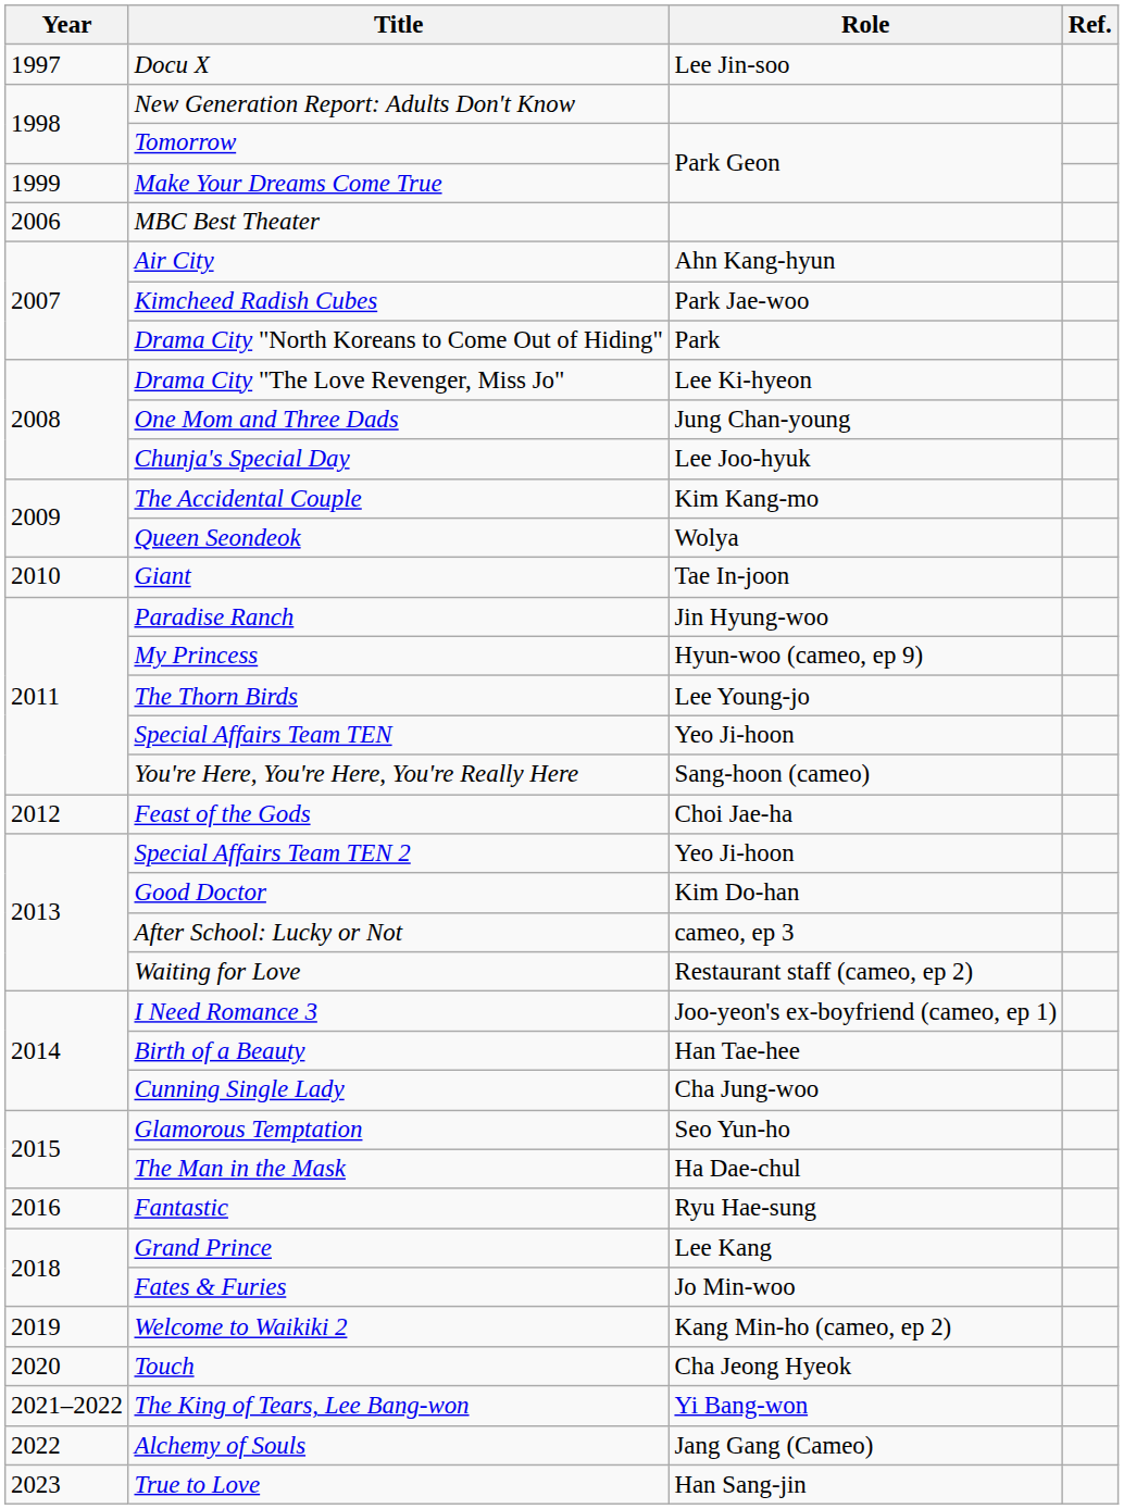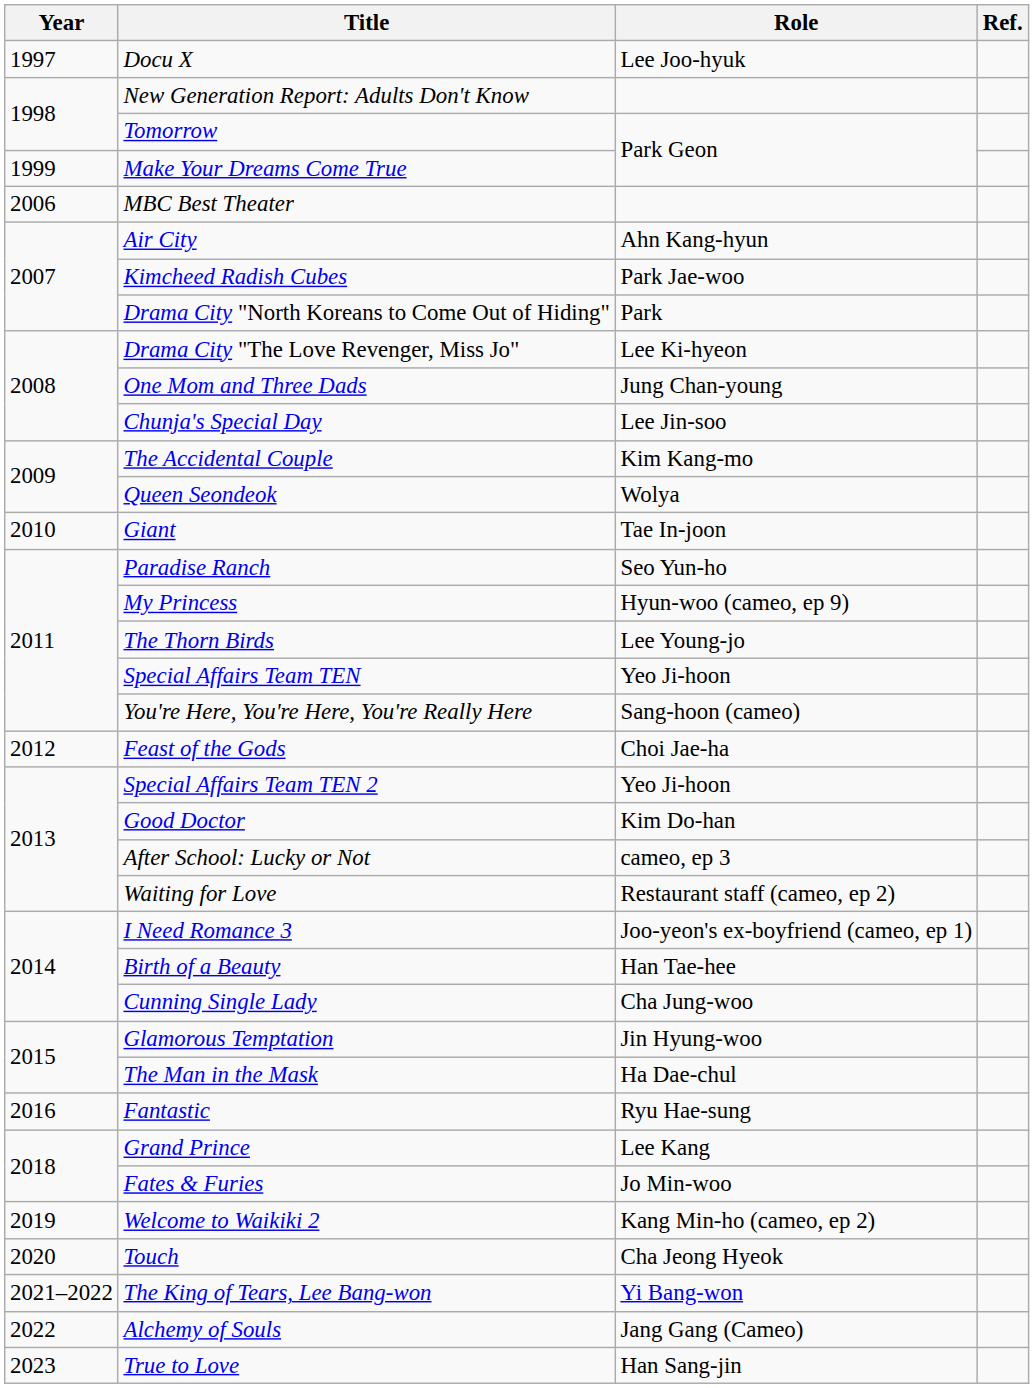 <table class="wikitable">
 <tr>
 <th>Year</th>
 <th>Title</th>
 <th>Role</th>
 <th>Ref.</th>
 </tr>
 <tr>
 <td>1997</td>
 <td><em>Docu X</em></td>
-<td>Lee Jin-soo</td>
+<td>Lee Joo-hyuk</td>
 <td></td>
 </tr>
 <tr>
 <td rowspan=2>1998</td>
 <td><em>New Generation Report: Adults Don't Know</em></td>
 <td></td>
 <td></td>
 </tr>
 <tr>
 <td><em><a href='#'>Tomorrow</a></em></td>
 <td rowspan=2>Park Geon</td>
 <td></td>
 </tr>
 <tr>
 <td>1999</td>
 <td><em><a href='#'>Make Your Dreams Come True</a></em></td>
 <td></td>
 </tr>
 <tr>
 <td>2006</td>
 <td><em>MBC Best Theater</em></td>
 <td></td>
 <td></td>
 </tr>
 <tr>
 <td rowspan=3>2007</td>
 <td><em><a href='#'>Air City</a></em></td>
 <td>Ahn Kang-hyun</td>
 <td></td>
 </tr>
 <tr>
 <td><em><a href='#'>Kimcheed Radish Cubes</a></em></td>
 <td>Park Jae-woo</td>
 <td></td>
 </tr>
 <tr>
 <td><em><a href='#'>Drama City</a></em> "North Koreans to Come Out of Hiding"</td>
 <td>Park</td>
 <td></td>
 </tr>
 <tr>
 <td rowspan=3>2008</td>
 <td><em><a href='#'>Drama City</a></em> "The Love Revenger, Miss Jo"</td>
 <td>Lee Ki-hyeon</td>
 <td></td>
 </tr>
 <tr>
 <td><em><a href='#'>One Mom and Three Dads</a></em></td>
 <td>Jung Chan-young</td>
 <td></td>
 </tr>
 <tr>
 <td><em><a href='#'>Chunja's Special Day</a></em></td>
-<td>Lee Joo-hyuk</td>
+<td>Lee Jin-soo</td>
 <td></td>
 </tr>
 <tr>
 <td rowspan=2>2009</td>
 <td><em><a href='#'>The Accidental Couple</a></em></td>
 <td>Kim Kang-mo</td>
 <td></td>
 </tr>
 <tr>
 <td><em><a href='#'>Queen Seondeok</a></em></td>
 <td>Wolya</td>
 <td></td>
 </tr>
 <tr>
 <td>2010</td>
 <td><em><a href='#'>Giant</a></em></td>
 <td>Tae In-joon</td>
 <td></td>
 </tr>
 <tr>
 <td rowspan=5>2011</td>
 <td><em><a href='#'>Paradise Ranch</a></em></td>
-<td>Jin Hyung-woo</td>
+<td>Seo Yun-ho</td>
 <td></td>
 </tr>
 <tr>
 <td><em><a href='#'>My Princess</a></em></td>
 <td>Hyun-woo (cameo, ep 9)</td>
 <td></td>
 </tr>
 <tr>
 <td><em><a href='#'>The Thorn Birds</a></em></td>
 <td>Lee Young-jo</td>
 <td></td>
 </tr>
 <tr>
 <td><em><a href='#'>Special Affairs Team TEN</a></em></td>
 <td>Yeo Ji-hoon</td>
 <td></td>
 </tr>
 <tr>
 <td><em>You're Here, You're Here, You're Really Here</em></td>
 <td>Sang-hoon (cameo)</td>
 <td></td>
 </tr>
 <tr>
 <td>2012</td>
 <td><em><a href='#'>Feast of the Gods</a></em></td>
 <td>Choi Jae-ha</td>
 <td></td>
 </tr>
 <tr>
 <td rowspan=4>2013</td>
 <td><em><a href='#'>Special Affairs Team TEN 2</a></em></td>
 <td>Yeo Ji-hoon</td>
 <td></td>
 </tr>
 <tr>
 <td><em><a href='#'>Good Doctor</a></em></td>
 <td>Kim Do-han</td>
 <td></td>
 </tr>
 <tr>
 <td><em>After School: Lucky or Not</em></td>
 <td>cameo, ep 3</td>
 <td></td>
 </tr>
 <tr>
 <td><em>Waiting for Love</em></td>
 <td>Restaurant staff (cameo, ep 2)</td>
 <td></td>
 </tr>
 <tr>
 <td rowspan=3>2014</td>
 <td><em><a href='#'>I Need Romance 3</a></em></td>
 <td>Joo-yeon's ex-boyfriend (cameo, ep 1)</td>
 <td></td>
 </tr>
 <tr>
 <td><em><a href='#'>Birth of a Beauty</a></em></td>
 <td>Han Tae-hee</td>
 <td></td>
 </tr>
 <tr>
 <td><em><a href='#'>Cunning Single Lady</a></em></td>
 <td>Cha Jung-woo</td>
 <td></td>
 </tr>
 <tr>
 <td rowspan="2">2015</td>
 <td><em><a href='#'>Glamorous Temptation</a></em></td>
-<td>Seo Yun-ho</td>
+<td>Jin Hyung-woo</td>
 <td></td>
 </tr>
 <tr>
 <td><em><a href='#'>The Man in the Mask</a></em></td>
 <td>Ha Dae-chul</td>
 <td></td>
 </tr>
 <tr>
 <td>2016</td>
 <td><em><a href='#'>Fantastic</a></em></td>
 <td>Ryu Hae-sung</td>
 <td></td>
 </tr>
 <tr>
 <td rowspan=2>2018</td>
 <td><em><a href='#'>Grand Prince</a></em></td>
 <td>Lee Kang</td>
 <td></td>
 </tr>
 <tr>
 <td><em><a href='#'>Fates & Furies</a></em></td>
 <td>Jo Min-woo</td>
 <td></td>
 </tr>
 <tr>
 <td>2019</td>
 <td><em><a href='#'>Welcome to Waikiki 2</a></em></td>
 <td>Kang Min-ho (cameo, ep 2)</td>
 <td></td>
 </tr>
 <tr>
 <td>2020</td>
 <td><em><a href='#'>Touch</a></em></td>
 <td>Cha Jeong Hyeok</td>
 <td></td>
 </tr>
 <tr>
 <td>2021–2022</td>
 <td><em><a href='#'>The King of Tears, Lee Bang-won</a></em></td>
 <td><a href='#'>Yi Bang-won</a></td>
 <td></td>
 </tr>
 <tr>
 <td>2022</td>
 <td><em><a href='#'>Alchemy of Souls</a></em></td>
 <td>Jang Gang (Cameo)</td>
 <td></td>
 </tr>
 <tr>
 <td>2023</td>
 <td><em><a href='#'>True to Love</a></em></td>
 <td>Han Sang-jin</td>
 <td></td>
 </tr>
 </table>
